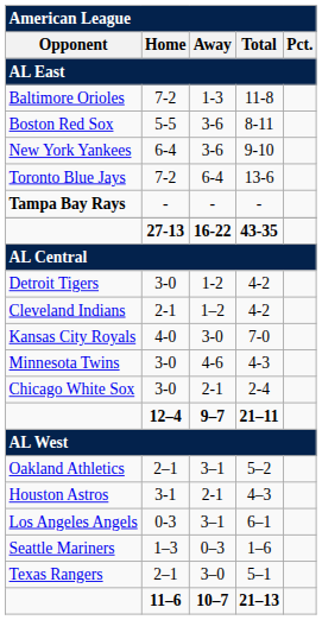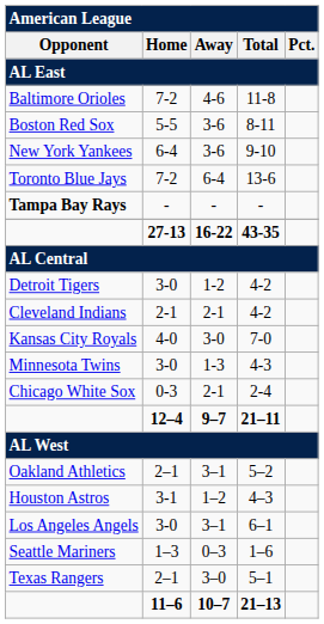 <table class="wikitable" style="font-size: 95%; text-align: center">
 <tr>
 <td colspan="7" style="text-align:left; background:#03224c;color:#fff"><strong>American League</strong></td>
 </tr>
 <tr>
 <th>Opponent</th>
 <th>Home</th>
 <th>Away</th>
 <th>Total</th>
 <th>Pct.</th>
 </tr>
 <tr>
 <td colspan="7" style="text-align:left; background:#03224c;color:#fff"><strong>AL East</strong></td>
 </tr>
 <tr>
 <td style="text-align:left"><a href='#'>Baltimore Orioles</a></td>
 <td>7-2</td>
-<td>1-3</td>
+<td>4-6</td>
 <td>11-8</td>
 <td></td>
 </tr>
 <tr>
 <td style="text-align:left"><a href='#'>Boston Red Sox</a></td>
 <td>5-5</td>
 <td>3-6</td>
 <td>8-11</td>
 <td></td>
 </tr>
 <tr>
 <td style="text-align:left"><a href='#'>New York Yankees</a></td>
 <td>6-4</td>
 <td>3-6</td>
 <td>9-10</td>
 <td></td>
 </tr>
 <tr>
 <td style="text-align:left"><a href='#'>Toronto Blue Jays</a></td>
 <td>7-2</td>
 <td>6-4</td>
 <td>13-6</td>
 <td></td>
 </tr>
 <tr>
 <td style="text-align:left"><strong>Tampa Bay Rays</strong></td>
 <td>-</td>
 <td>-</td>
 <td>-</td>
 <td></td>
 </tr>
 <tr>
 </tr>
 <tr style="font-weight:bold">
 <td></td>
 <td>27-13</td>
 <td>16-22</td>
 <td>43-35</td>
 <td></td>
 </tr>
 <tr>
 <td colspan="7" style="text-align:left; background:#03224c;color:#fff"><strong>AL Central</strong></td>
 </tr>
 <tr>
 <td style="text-align:left"><a href='#'>Detroit Tigers</a></td>
 <td>3-0</td>
 <td>1-2</td>
 <td>4-2</td>
 <td></td>
 </tr>
 <tr>
 <td style="text-align:left"><a href='#'>Cleveland Indians</a></td>
 <td>2-1</td>
-<td>1–2</td>
+<td>2-1</td>
 <td>4-2</td>
 <td></td>
 </tr>
 <tr>
 <td style="text-align:left"><a href='#'>Kansas City Royals</a></td>
 <td>4-0</td>
 <td>3-0</td>
 <td>7-0</td>
 <td></td>
 </tr>
 <tr>
 <td style="text-align:left"><a href='#'>Minnesota Twins</a></td>
 <td>3-0</td>
-<td>4-6</td>
+<td>1-3</td>
 <td>4-3</td>
 <td></td>
 </tr>
 <tr>
 <td style="text-align:left"><a href='#'>Chicago White Sox</a></td>
-<td>3-0</td>
+<td>0-3</td>
 <td>2-1</td>
 <td>2-4</td>
 <td></td>
 </tr>
 <tr style="font-weight:bold">
 <td></td>
 <td>12–4</td>
 <td>9–7</td>
 <td>21–11</td>
 <td></td>
 </tr>
 <tr>
 <td colspan="7" style="text-align:left; background:#03224c;color:#fff"><strong>AL West</strong></td>
 </tr>
 <tr>
 <td style="text-align:left"><a href='#'>Oakland Athletics</a></td>
 <td>2–1</td>
 <td>3–1</td>
 <td>5–2</td>
 <td></td>
 </tr>
 <tr>
 <td style="text-align:left"><a href='#'>Houston Astros</a></td>
 <td>3-1</td>
-<td>2-1</td>
+<td>1–2</td>
 <td>4–3</td>
 <td></td>
 </tr>
 <tr>
 <td style="text-align:left"><a href='#'>Los Angeles Angels</a></td>
-<td>0-3</td>
+<td>3-0</td>
 <td>3–1</td>
 <td>6–1</td>
 <td></td>
 </tr>
 <tr>
 <td style="text-align:left"><a href='#'>Seattle Mariners</a></td>
 <td>1–3</td>
 <td>0–3</td>
 <td>1–6</td>
 <td></td>
 </tr>
 <tr>
 <td style="text-align:left"><a href='#'>Texas Rangers</a></td>
 <td>2–1</td>
 <td>3–0</td>
 <td>5–1</td>
 <td></td>
 </tr>
 <tr style="font-weight:bold">
 <td></td>
 <td>11–6</td>
 <td>10–7</td>
 <td>21–13</td>
 <td></td>
 </tr>
 </table>
